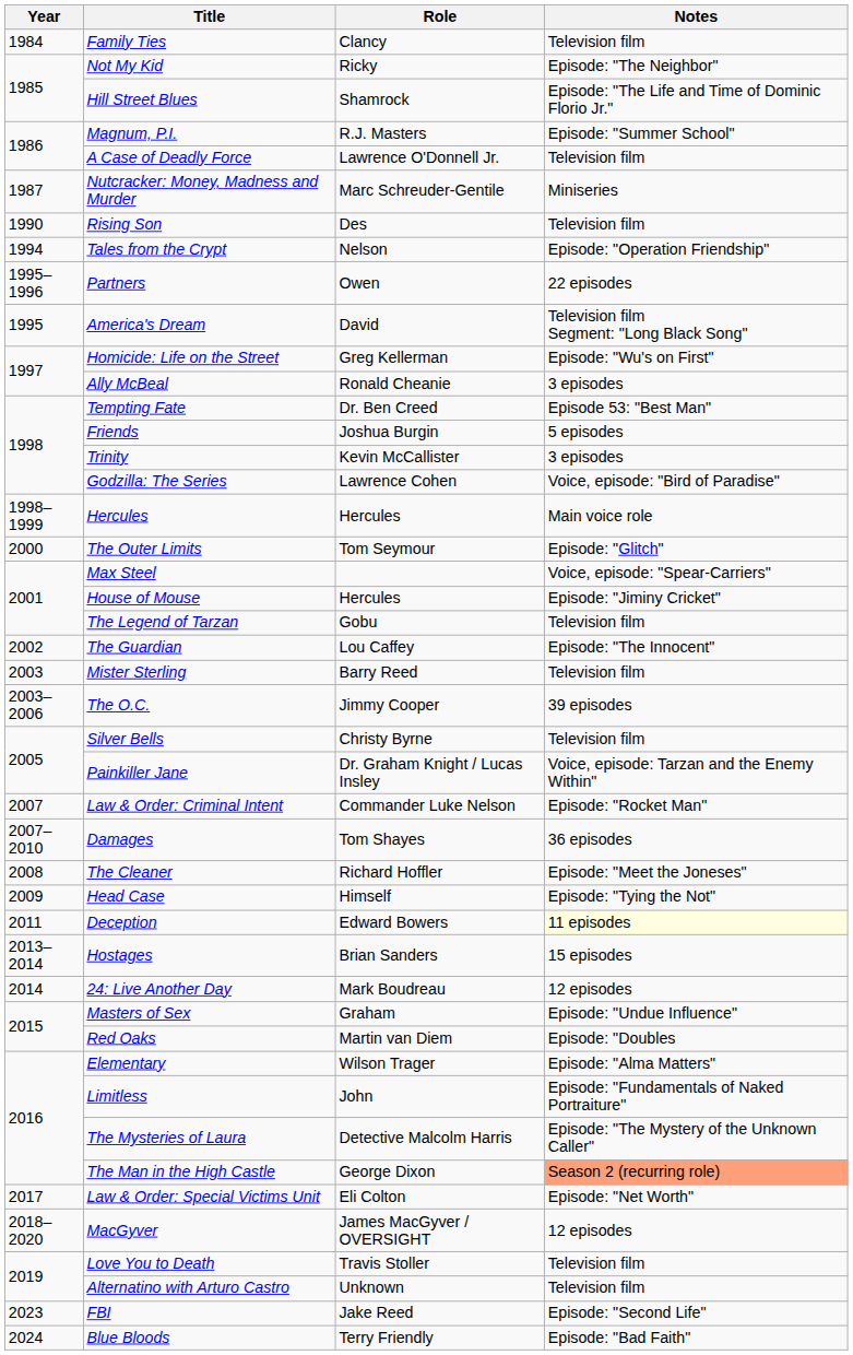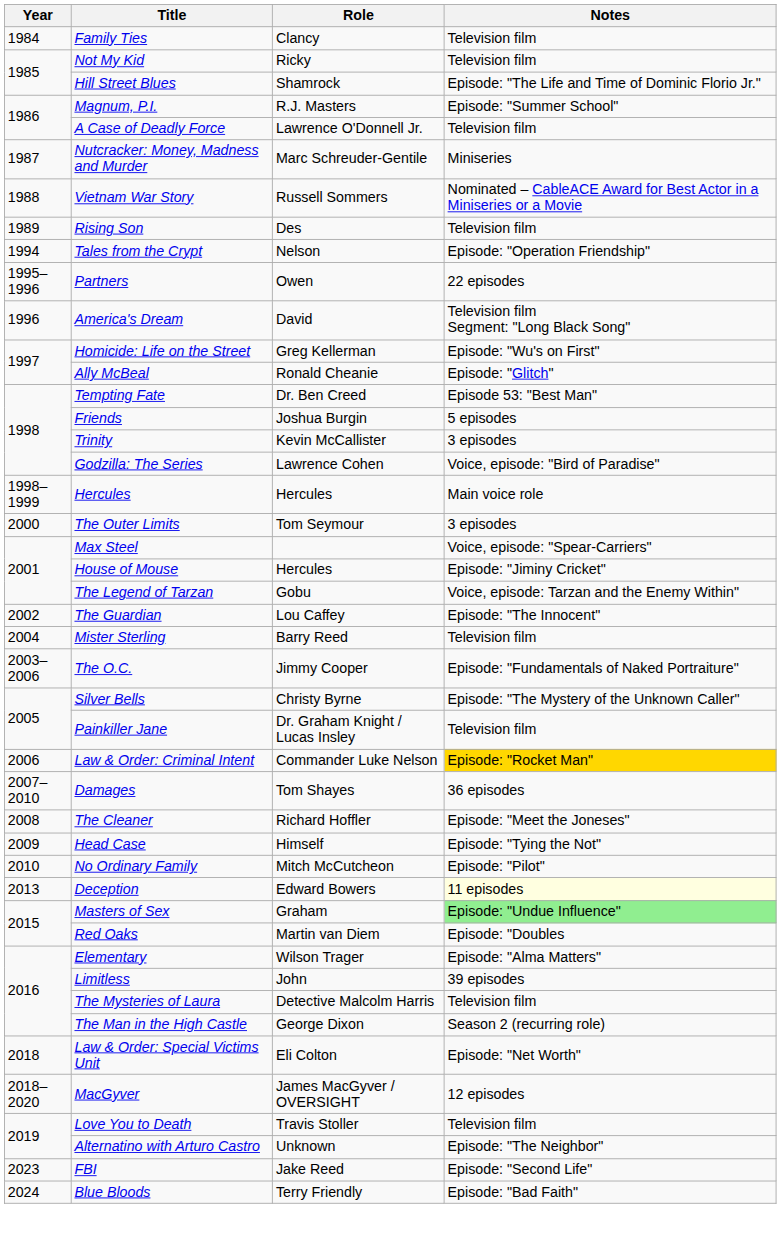 <table class="wikitable sortable">
 <tr>
 <th>Year</th>
 <th>Title</th>
 <th>Role</th>
 <th>Notes</th>
 </tr>
 <tr>
 <td>1984</td>
 <td><em><a href='#'>Family Ties</a></em></td>
 <td>Clancy</td>
 <td>Television film</td>
 </tr>
 <tr>
 <td rowspan=2>1985</td>
 <td><em><a href='#'>Not My Kid</a></em></td>
 <td>Ricky</td>
-<td>Episode: "The Neighbor"</td>
+<td>Television film</td>
 </tr>
 <tr>
 <td><em><a href='#'>Hill Street Blues</a></em></td>
 <td>Shamrock</td>
 <td>Episode: "The Life and Time of Dominic Florio Jr."</td>
 </tr>
 <tr>
 <td rowspan=2>1986</td>
 <td><em><a href='#'>Magnum, P.I.</a></em></td>
 <td>R.J. Masters</td>
 <td>Episode: "Summer School"</td>
 </tr>
 <tr>
 <td><em><a href='#'>A Case of Deadly Force</a></em></td>
 <td>Lawrence O'Donnell Jr.</td>
 <td>Television film</td>
 </tr>
 <tr>
 <td>1987</td>
 <td><em><a href='#'>Nutcracker: Money, Madness and Murder</a></em></td>
 <td>Marc Schreuder-Gentile</td>
 <td>Miniseries</td>
 </tr>
 <tr>
-<td>1990</td>
+<td>1988</td>
+<td><em><a href='#'>Vietnam War Story</a></em></td>
+<td>Russell Sommers</td>
+<td>Nominated – <a href='#'>CableACE Award for Best Actor in a Miniseries or a Movie</a></td>
+</tr>
+<tr>
+<td>1989</td>
 <td><em><a href='#'>Rising Son</a></em></td>
 <td>Des</td>
 <td>Television film</td>
 </tr>
 <tr>
 <td>1994</td>
 <td><em><a href='#'>Tales from the Crypt</a></em></td>
 <td>Nelson</td>
 <td>Episode: "Operation Friendship"</td>
 </tr>
 <tr>
 <td>1995–1996</td>
 <td><em><a href='#'>Partners</a></em></td>
 <td>Owen</td>
 <td>22 episodes</td>
 </tr>
 <tr>
-<td>1995</td>
+<td>1996</td>
 <td><em><a href='#'>America's Dream</a></em></td>
 <td>David</td>
 <td>Television film<br>Segment: "Long Black Song"</td>
 </tr>
 <tr>
 <td rowspan=2>1997</td>
 <td><em><a href='#'>Homicide: Life on the Street</a></em></td>
 <td>Greg Kellerman</td>
 <td>Episode: "Wu's on First"</td>
 </tr>
 <tr>
 <td><em><a href='#'>Ally McBeal</a></em></td>
 <td>Ronald Cheanie</td>
-<td>3 episodes</td>
+<td>Episode: "<a href='#'>Glitch</a>"</td>
 </tr>
 <tr>
 <td rowspan=4>1998</td>
 <td><em><a href='#'>Tempting Fate</a></em></td>
 <td>Dr. Ben Creed</td>
 <td>Episode 53: "Best Man"</td>
 </tr>
 <tr>
 <td><em><a href='#'>Friends</a></em></td>
 <td>Joshua Burgin</td>
 <td>5 episodes</td>
 </tr>
 <tr>
 <td><em><a href='#'>Trinity</a></em></td>
 <td>Kevin McCallister</td>
 <td>3 episodes</td>
 </tr>
 <tr>
 <td><em><a href='#'>Godzilla: The Series</a></em></td>
 <td>Lawrence Cohen</td>
 <td>Voice, episode: "Bird of Paradise"</td>
 </tr>
 <tr>
 <td>1998–1999</td>
 <td><em><a href='#'>Hercules</a></em></td>
 <td>Hercules</td>
 <td>Main voice role</td>
 </tr>
 <tr>
 <td>2000</td>
 <td><em><a href='#'>The Outer Limits</a></em></td>
 <td>Tom Seymour</td>
-<td>Episode: "<a href='#'>Glitch</a>"</td>
+<td>3 episodes</td>
 </tr>
 <tr>
 <td rowspan=3>2001</td>
 <td><em><a href='#'>Max Steel</a></em></td>
 <td></td>
 <td>Voice, episode: "Spear-Carriers"</td>
 </tr>
 <tr>
 <td><em><a href='#'>House of Mouse</a></em></td>
 <td>Hercules</td>
 <td>Episode: "Jiminy Cricket"</td>
 </tr>
 <tr>
 <td><em><a href='#'>The Legend of Tarzan</a></em></td>
 <td>Gobu</td>
-<td>Television film</td>
+<td>Voice, episode: Tarzan and the Enemy Within"</td>
 </tr>
 <tr>
 <td>2002</td>
 <td><em><a href='#'>The Guardian</a></em></td>
 <td>Lou Caffey</td>
 <td>Episode: "The Innocent"</td>
 </tr>
 <tr>
-<td>2003</td>
+<td>2004</td>
 <td><em><a href='#'>Mister Sterling</a></em></td>
 <td>Barry Reed</td>
 <td>Television film</td>
 </tr>
 <tr>
 <td>2003–2006</td>
 <td><em><a href='#'>The O.C.</a></em></td>
 <td>Jimmy Cooper</td>
-<td>39 episodes</td>
+<td>Episode: "Fundamentals of Naked Portraiture"</td>
 </tr>
 <tr>
 <td rowspan=2>2005</td>
 <td><em><a href='#'>Silver Bells</a></em></td>
 <td>Christy Byrne</td>
-<td>Television film</td>
+<td>Episode: "The Mystery of the Unknown Caller"</td>
 </tr>
 <tr>
 <td><em><a href='#'>Painkiller Jane</a></em></td>
 <td>Dr. Graham Knight / Lucas Insley</td>
-<td>Voice, episode: Tarzan and the Enemy Within"</td>
+<td>Television film</td>
 </tr>
 <tr>
-<td>2007</td>
+<td>2006</td>
 <td><em><a href='#'>Law & Order: Criminal Intent</a></em></td>
 <td>Commander Luke Nelson</td>
-<td>Episode: "Rocket Man"</td>
+<td style="background: gold;">Episode: "Rocket Man"</td>
 </tr>
 <tr>
 <td>2007–2010</td>
 <td><em><a href='#'>Damages</a></em></td>
 <td>Tom Shayes</td>
 <td>36 episodes</td>
 </tr>
 <tr>
 <td>2008</td>
 <td><em><a href='#'>The Cleaner</a></em></td>
 <td>Richard Hoffler</td>
 <td>Episode: "Meet the Joneses"</td>
 </tr>
 <tr>
 <td>2009</td>
 <td><em><a href='#'>Head Case</a></em></td>
 <td>Himself</td>
 <td>Episode: "Tying the Not"</td>
 </tr>
 <tr>
-<td>2011</td>
+<td>2010</td>
+<td><em><a href='#'>No Ordinary Family</a></em></td>
+<td>Mitch McCutcheon</td>
+<td>Episode: "Pilot"</td>
+</tr>
+<tr>
+<td>2013</td>
 <td><em><a href='#'>Deception</a></em></td>
 <td>Edward Bowers</td>
 <td style="background: lightyellow;">11 episodes</td>
 </tr>
 <tr>
-<td>2013–2014</td>
-<td><em><a href='#'>Hostages</a></em></td>
-<td>Brian Sanders</td>
-<td>15 episodes</td>
-</tr>
-<tr>
-<td>2014</td>
-<td><em><a href='#'>24: Live Another Day</a></em></td>
-<td>Mark Boudreau</td>
-<td>12 episodes</td>
-</tr>
-<tr>
 <td rowspan=2>2015</td>
 <td><em><a href='#'>Masters of Sex</a></em></td>
 <td>Graham</td>
-<td>Episode: "Undue Influence"</td>
+<td style="background: lightgreen;">Episode: "Undue Influence"</td>
 </tr>
 <tr>
 <td><em><a href='#'>Red Oaks</a></em></td>
 <td>Martin van Diem</td>
 <td>Episode: "Doubles</td>
 </tr>
 <tr>
 <td rowspan=4>2016</td>
 <td><em><a href='#'>Elementary</a></em></td>
 <td>Wilson Trager</td>
 <td>Episode: "Alma Matters"</td>
 </tr>
 <tr>
 <td><em><a href='#'>Limitless</a></em></td>
 <td>John</td>
-<td>Episode: "Fundamentals of Naked Portraiture"</td>
+<td>39 episodes</td>
 </tr>
 <tr>
 <td><em><a href='#'>The Mysteries of Laura</a></em></td>
 <td>Detective Malcolm Harris</td>
-<td>Episode: "The Mystery of the Unknown Caller"</td>
+<td>Television film</td>
 </tr>
 <tr>
 <td><em><a href='#'>The Man in the High Castle</a></em></td>
 <td>George Dixon</td>
-<td style="background: lightsalmon;">Season 2 (recurring role)</td>
+<td>Season 2 (recurring role)</td>
 </tr>
 <tr>
-<td>2017</td>
+<td>2018</td>
 <td><em><a href='#'>Law & Order: Special Victims Unit</a></em></td>
 <td>Eli Colton</td>
 <td>Episode: "Net Worth"</td>
 </tr>
 <tr>
 <td>2018–2020</td>
 <td><em><a href='#'>MacGyver</a></em></td>
 <td>James MacGyver / OVERSIGHT</td>
 <td>12 episodes</td>
 </tr>
 <tr>
 <td rowspan=2>2019</td>
 <td><em><a href='#'>Love You to Death</a></em></td>
 <td>Travis Stoller</td>
 <td>Television film</td>
 </tr>
 <tr>
 <td><em><a href='#'>Alternatino with Arturo Castro</a></em></td>
 <td>Unknown</td>
-<td>Television film</td>
+<td>Episode: "The Neighbor"</td>
 </tr>
 <tr>
 <td>2023</td>
 <td><em><a href='#'>FBI</a></em></td>
 <td>Jake Reed</td>
 <td>Episode: "Second Life"</td>
 </tr>
 <tr>
 <td>2024</td>
 <td><em><a href='#'>Blue Bloods</a></em></td>
 <td>Terry Friendly</td>
 <td>Episode: "Bad Faith"</td>
 </tr>
 </table>
